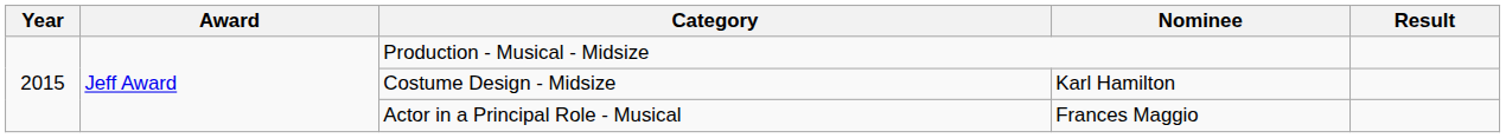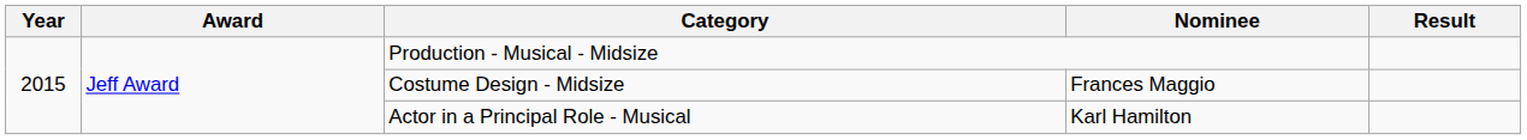 <table class="wikitable" style="width:95%;">
 <tr>
 <th style="width:5%;">Year</th>
 <th style="width:20%;">Award</th>
 <th style="width:45%;">Category</th>
 <th style="width:20%;">Nominee</th>
 <th style="width:10%;">Result</th>
 </tr>
 <tr>
 <td rowspan="3" style="text-align:center;">2015</td>
 <td rowspan="3"><a href='#'>Jeff Award</a></td>
 <td colspan="2">Production - Musical - Midsize</td>
 <td></td>
 </tr>
 <tr>
 <td>Costume Design - Midsize</td>
-<td>Karl Hamilton</td>
+<td>Frances Maggio</td>
 <td></td>
 </tr>
 <tr>
 <td>Actor in a Principal Role - Musical</td>
-<td>Frances Maggio</td>
+<td>Karl Hamilton</td>
 <td></td>
 </tr>
 </table>
